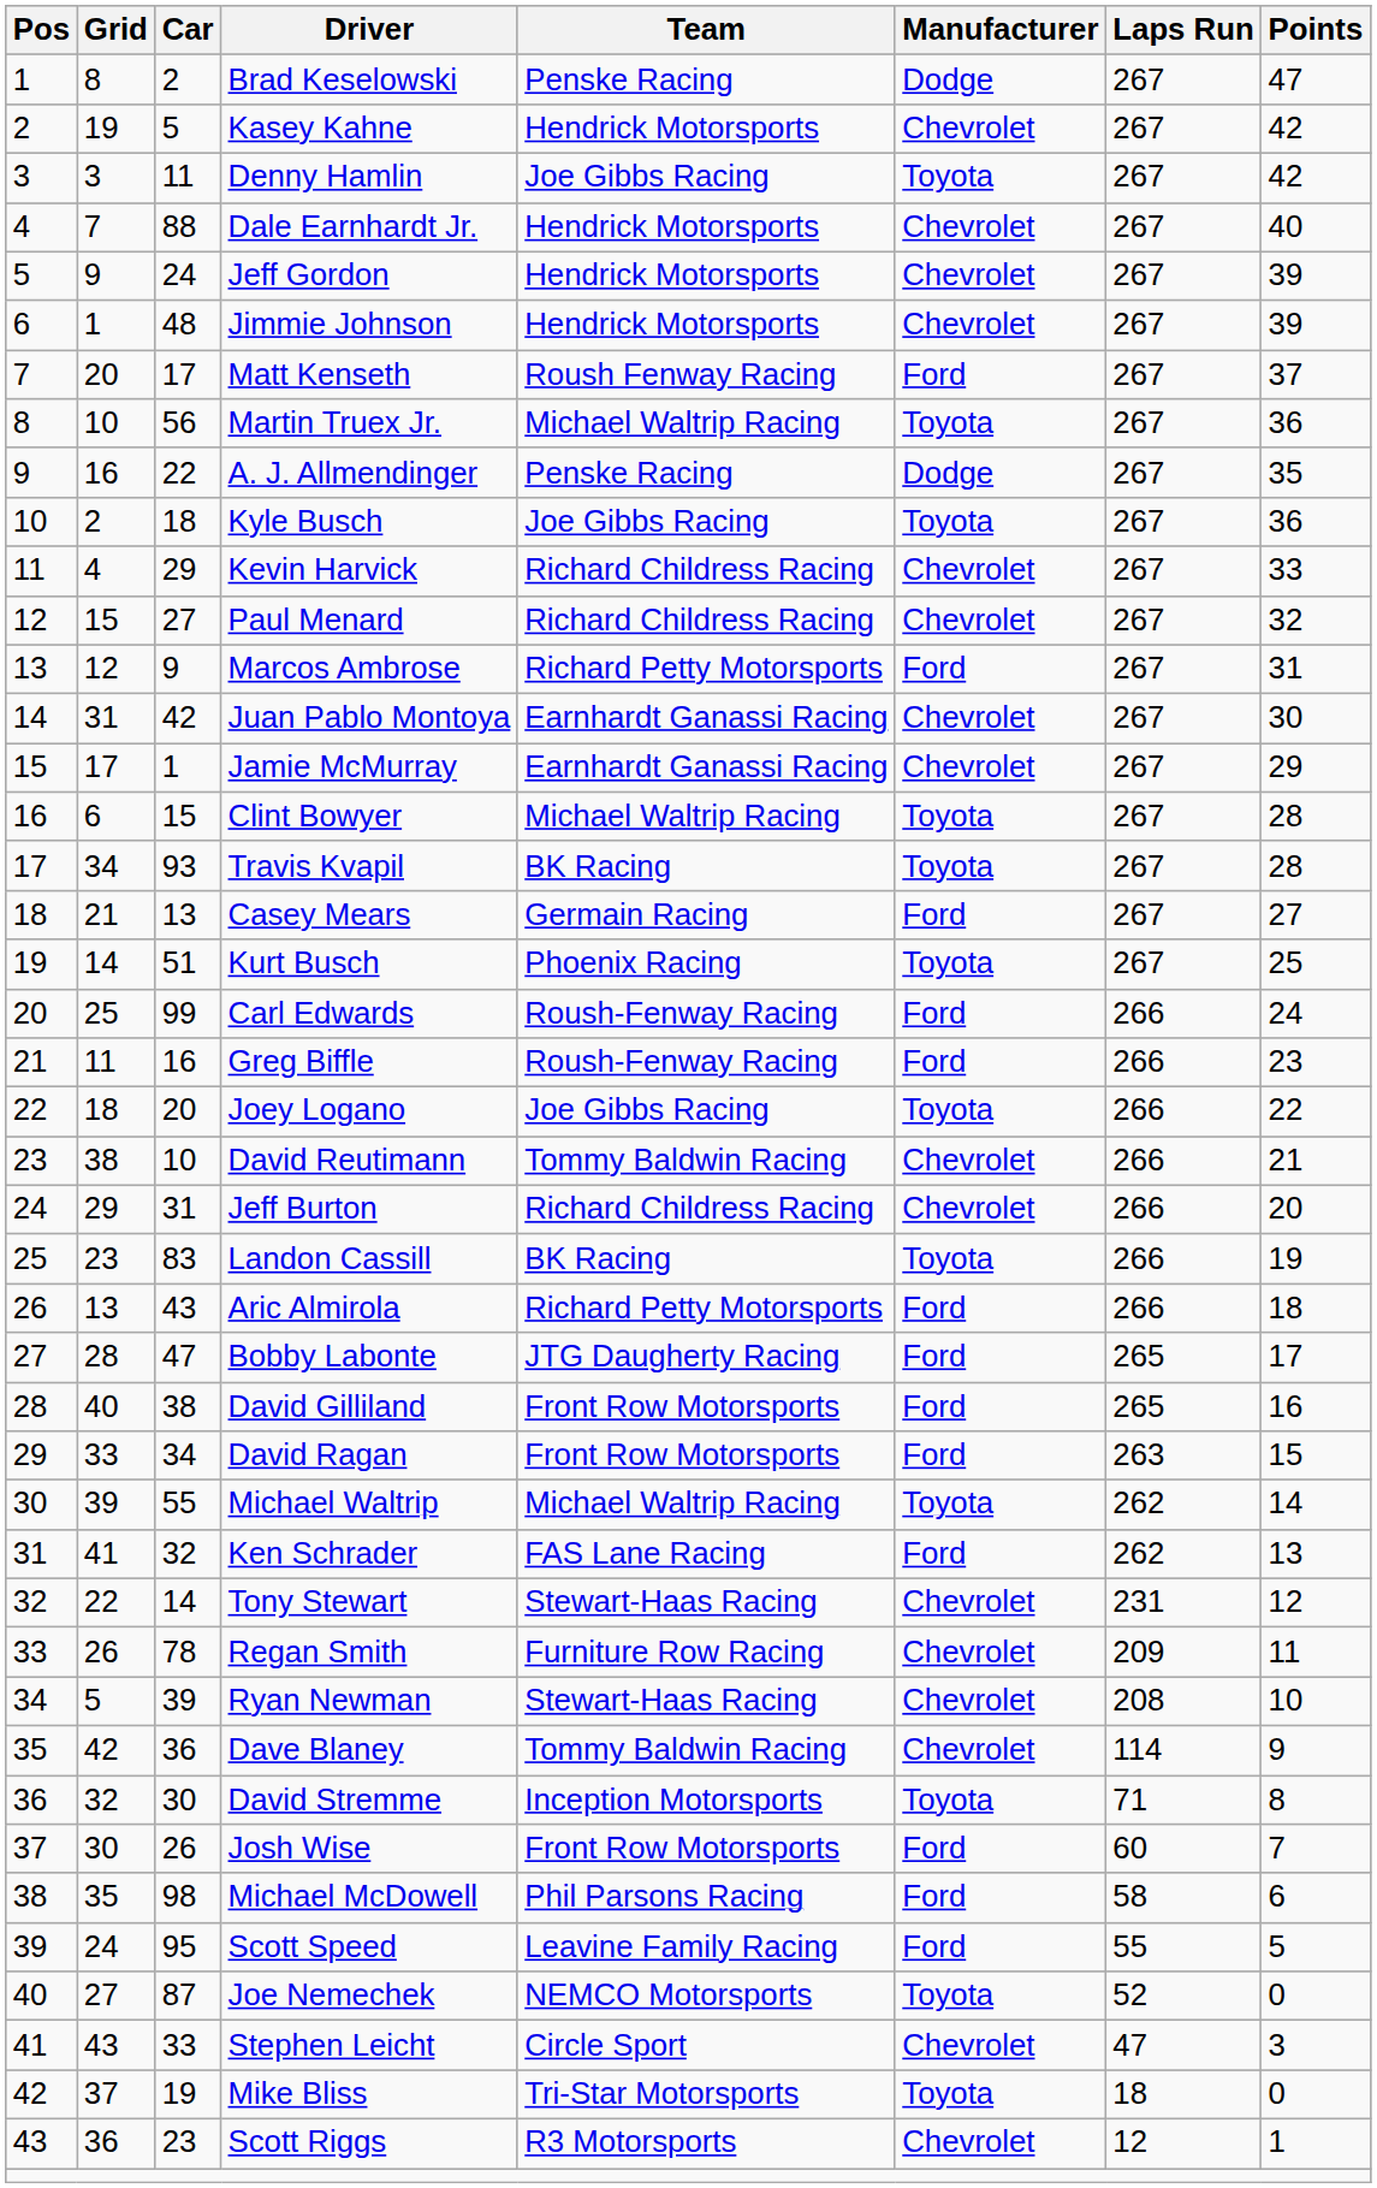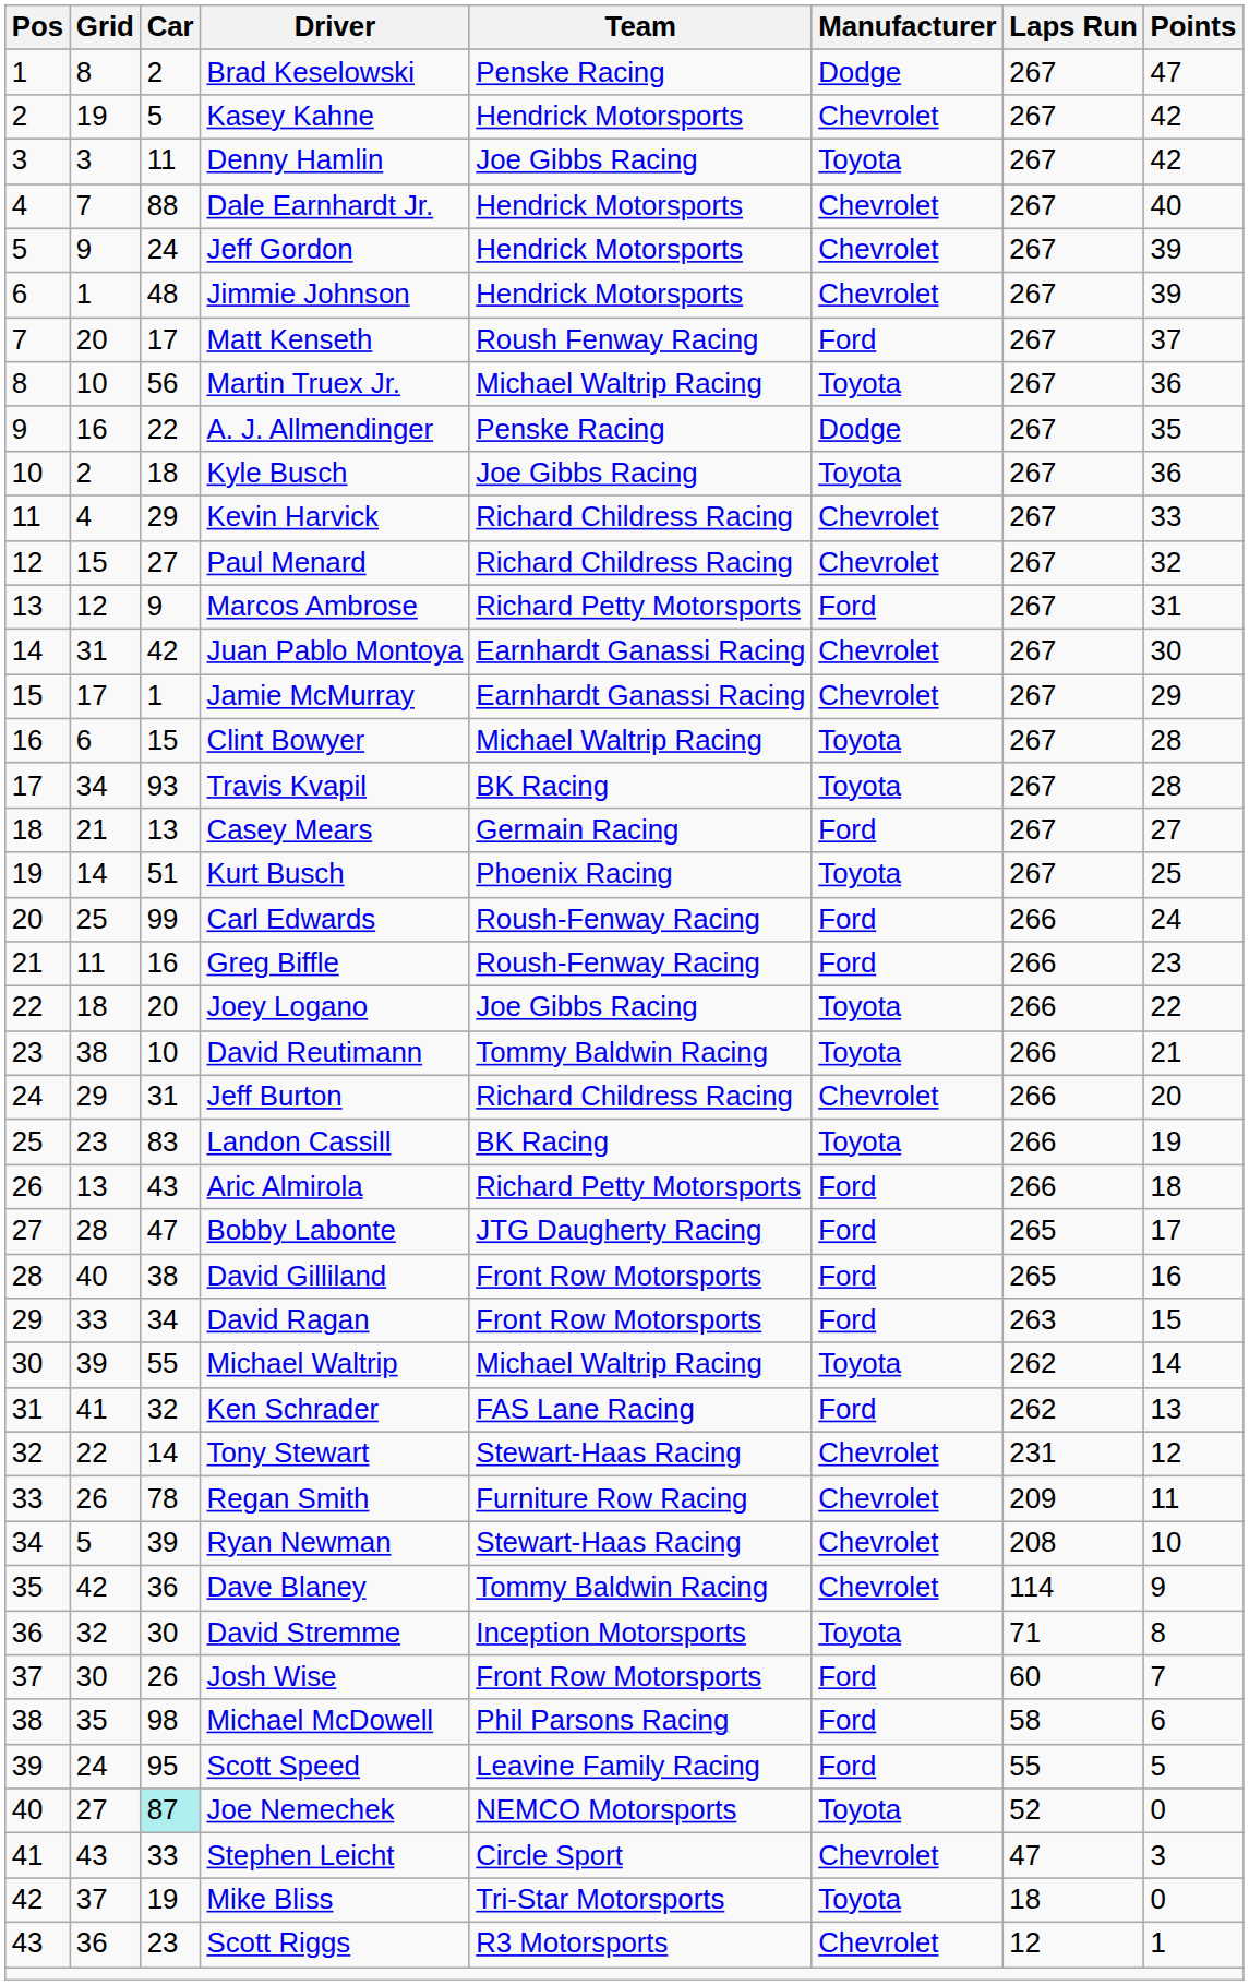 <table class="sortable wikitable" border="1">
 <tr>
 <th>Pos</th>
 <th>Grid</th>
 <th>Car</th>
 <th>Driver</th>
 <th>Team</th>
 <th>Manufacturer</th>
 <th>Laps Run</th>
 <th>Points</th>
 </tr>
 <tr>
 <td>1</td>
 <td>8</td>
 <td>2</td>
 <td><a href='#'>Brad Keselowski</a></td>
 <td><a href='#'>Penske Racing</a></td>
 <td><a href='#'>Dodge</a></td>
 <td>267</td>
 <td>47</td>
 </tr>
 <tr>
 <td>2</td>
 <td>19</td>
 <td>5</td>
 <td><a href='#'>Kasey Kahne</a></td>
 <td><a href='#'>Hendrick Motorsports</a></td>
 <td><a href='#'>Chevrolet</a></td>
 <td>267</td>
 <td>42</td>
 </tr>
 <tr>
 <td>3</td>
 <td>3</td>
 <td>11</td>
 <td><a href='#'>Denny Hamlin</a></td>
 <td><a href='#'>Joe Gibbs Racing</a></td>
 <td><a href='#'>Toyota</a></td>
 <td>267</td>
 <td>42</td>
 </tr>
 <tr>
 <td>4</td>
 <td>7</td>
 <td>88</td>
 <td><a href='#'>Dale Earnhardt Jr.</a></td>
 <td><a href='#'>Hendrick Motorsports</a></td>
 <td><a href='#'>Chevrolet</a></td>
 <td>267</td>
 <td>40</td>
 </tr>
 <tr>
 <td>5</td>
 <td>9</td>
 <td>24</td>
 <td><a href='#'>Jeff Gordon</a></td>
 <td><a href='#'>Hendrick Motorsports</a></td>
 <td><a href='#'>Chevrolet</a></td>
 <td>267</td>
 <td>39</td>
 </tr>
 <tr>
 <td>6</td>
 <td>1</td>
 <td>48</td>
 <td><a href='#'>Jimmie Johnson</a></td>
 <td><a href='#'>Hendrick Motorsports</a></td>
 <td><a href='#'>Chevrolet</a></td>
 <td>267</td>
 <td>39</td>
 </tr>
 <tr>
 <td>7</td>
 <td>20</td>
 <td>17</td>
 <td><a href='#'>Matt Kenseth</a></td>
 <td><a href='#'>Roush Fenway Racing</a></td>
 <td><a href='#'>Ford</a></td>
 <td>267</td>
 <td>37</td>
 </tr>
 <tr>
 <td>8</td>
 <td>10</td>
 <td>56</td>
 <td><a href='#'>Martin Truex Jr.</a></td>
 <td><a href='#'>Michael Waltrip Racing</a></td>
 <td><a href='#'>Toyota</a></td>
 <td>267</td>
 <td>36</td>
 </tr>
 <tr>
 <td>9</td>
 <td>16</td>
 <td>22</td>
 <td><a href='#'>A. J. Allmendinger</a></td>
 <td><a href='#'>Penske Racing</a></td>
 <td><a href='#'>Dodge</a></td>
 <td>267</td>
 <td>35</td>
 </tr>
 <tr>
 <td>10</td>
 <td>2</td>
 <td>18</td>
 <td><a href='#'>Kyle Busch</a></td>
 <td><a href='#'>Joe Gibbs Racing</a></td>
 <td><a href='#'>Toyota</a></td>
 <td>267</td>
 <td>36</td>
 </tr>
 <tr>
 <td>11</td>
 <td>4</td>
 <td>29</td>
 <td><a href='#'>Kevin Harvick</a></td>
 <td><a href='#'>Richard Childress Racing</a></td>
 <td><a href='#'>Chevrolet</a></td>
 <td>267</td>
 <td>33</td>
 </tr>
 <tr>
 <td>12</td>
 <td>15</td>
 <td>27</td>
 <td><a href='#'>Paul Menard</a></td>
 <td><a href='#'>Richard Childress Racing</a></td>
 <td><a href='#'>Chevrolet</a></td>
 <td>267</td>
 <td>32</td>
 </tr>
 <tr>
 <td>13</td>
 <td>12</td>
 <td>9</td>
 <td><a href='#'>Marcos Ambrose</a></td>
 <td><a href='#'>Richard Petty Motorsports</a></td>
 <td><a href='#'>Ford</a></td>
 <td>267</td>
 <td>31</td>
 </tr>
 <tr>
 <td>14</td>
 <td>31</td>
 <td>42</td>
 <td><a href='#'>Juan Pablo Montoya</a></td>
 <td><a href='#'>Earnhardt Ganassi Racing</a></td>
 <td><a href='#'>Chevrolet</a></td>
 <td>267</td>
 <td>30</td>
 </tr>
 <tr>
 <td>15</td>
 <td>17</td>
 <td>1</td>
 <td><a href='#'>Jamie McMurray</a></td>
 <td><a href='#'>Earnhardt Ganassi Racing</a></td>
 <td><a href='#'>Chevrolet</a></td>
 <td>267</td>
 <td>29</td>
 </tr>
 <tr>
 <td>16</td>
 <td>6</td>
 <td>15</td>
 <td><a href='#'>Clint Bowyer</a></td>
 <td><a href='#'>Michael Waltrip Racing</a></td>
 <td><a href='#'>Toyota</a></td>
 <td>267</td>
 <td>28</td>
 </tr>
 <tr>
 <td>17</td>
 <td>34</td>
 <td>93</td>
 <td><a href='#'>Travis Kvapil</a></td>
 <td><a href='#'>BK Racing</a></td>
 <td><a href='#'>Toyota</a></td>
 <td>267</td>
 <td>28</td>
 </tr>
 <tr>
 <td>18</td>
 <td>21</td>
 <td>13</td>
 <td><a href='#'>Casey Mears</a></td>
 <td><a href='#'>Germain Racing</a></td>
 <td><a href='#'>Ford</a></td>
 <td>267</td>
 <td>27</td>
 </tr>
 <tr>
 <td>19</td>
 <td>14</td>
 <td>51</td>
 <td><a href='#'>Kurt Busch</a></td>
 <td><a href='#'>Phoenix Racing</a></td>
 <td><a href='#'>Toyota</a></td>
 <td>267</td>
 <td>25</td>
 </tr>
 <tr>
 <td>20</td>
 <td>25</td>
 <td>99</td>
 <td><a href='#'>Carl Edwards</a></td>
 <td><a href='#'>Roush-Fenway Racing</a></td>
 <td><a href='#'>Ford</a></td>
 <td>266</td>
 <td>24</td>
 </tr>
 <tr>
 <td>21</td>
 <td>11</td>
 <td>16</td>
 <td><a href='#'>Greg Biffle</a></td>
 <td><a href='#'>Roush-Fenway Racing</a></td>
 <td><a href='#'>Ford</a></td>
 <td>266</td>
 <td>23</td>
 </tr>
 <tr>
 <td>22</td>
 <td>18</td>
 <td>20</td>
 <td><a href='#'>Joey Logano</a></td>
 <td><a href='#'>Joe Gibbs Racing</a></td>
 <td><a href='#'>Toyota</a></td>
 <td>266</td>
 <td>22</td>
 </tr>
 <tr>
 <td>23</td>
 <td>38</td>
 <td>10</td>
 <td><a href='#'>David Reutimann</a></td>
 <td><a href='#'>Tommy Baldwin Racing</a></td>
-<td><a href='#'>Chevrolet</a></td>
+<td><a href='#'>Toyota</a></td>
 <td>266</td>
 <td>21</td>
 </tr>
 <tr>
 <td>24</td>
 <td>29</td>
 <td>31</td>
 <td><a href='#'>Jeff Burton</a></td>
 <td><a href='#'>Richard Childress Racing</a></td>
 <td><a href='#'>Chevrolet</a></td>
 <td>266</td>
 <td>20</td>
 </tr>
 <tr>
 <td>25</td>
 <td>23</td>
 <td>83</td>
 <td><a href='#'>Landon Cassill</a></td>
 <td><a href='#'>BK Racing</a></td>
 <td><a href='#'>Toyota</a></td>
 <td>266</td>
 <td>19</td>
 </tr>
 <tr>
 <td>26</td>
 <td>13</td>
 <td>43</td>
 <td><a href='#'>Aric Almirola</a></td>
 <td><a href='#'>Richard Petty Motorsports</a></td>
 <td><a href='#'>Ford</a></td>
 <td>266</td>
 <td>18</td>
 </tr>
 <tr>
 <td>27</td>
 <td>28</td>
 <td>47</td>
 <td><a href='#'>Bobby Labonte</a></td>
 <td><a href='#'>JTG Daugherty Racing</a></td>
 <td><a href='#'>Ford</a></td>
 <td>265</td>
 <td>17</td>
 </tr>
 <tr>
 <td>28</td>
 <td>40</td>
 <td>38</td>
 <td><a href='#'>David Gilliland</a></td>
 <td><a href='#'>Front Row Motorsports</a></td>
 <td><a href='#'>Ford</a></td>
 <td>265</td>
 <td>16</td>
 </tr>
 <tr>
 <td>29</td>
 <td>33</td>
 <td>34</td>
 <td><a href='#'>David Ragan</a></td>
 <td><a href='#'>Front Row Motorsports</a></td>
 <td><a href='#'>Ford</a></td>
 <td>263</td>
 <td>15</td>
 </tr>
 <tr>
 <td>30</td>
 <td>39</td>
 <td>55</td>
 <td><a href='#'>Michael Waltrip</a></td>
 <td><a href='#'>Michael Waltrip Racing</a></td>
 <td><a href='#'>Toyota</a></td>
 <td>262</td>
 <td>14</td>
 </tr>
 <tr>
 <td>31</td>
 <td>41</td>
 <td>32</td>
 <td><a href='#'>Ken Schrader</a></td>
 <td><a href='#'>FAS Lane Racing</a></td>
 <td><a href='#'>Ford</a></td>
 <td>262</td>
 <td>13</td>
 </tr>
 <tr>
 <td>32</td>
 <td>22</td>
 <td>14</td>
 <td><a href='#'>Tony Stewart</a></td>
 <td><a href='#'>Stewart-Haas Racing</a></td>
 <td><a href='#'>Chevrolet</a></td>
 <td>231</td>
 <td>12</td>
 </tr>
 <tr>
 <td>33</td>
 <td>26</td>
 <td>78</td>
 <td><a href='#'>Regan Smith</a></td>
 <td><a href='#'>Furniture Row Racing</a></td>
 <td><a href='#'>Chevrolet</a></td>
 <td>209</td>
 <td>11</td>
 </tr>
 <tr>
 <td>34</td>
 <td>5</td>
 <td>39</td>
 <td><a href='#'>Ryan Newman</a></td>
 <td><a href='#'>Stewart-Haas Racing</a></td>
 <td><a href='#'>Chevrolet</a></td>
 <td>208</td>
 <td>10</td>
 </tr>
 <tr>
 <td>35</td>
 <td>42</td>
 <td>36</td>
 <td><a href='#'>Dave Blaney</a></td>
 <td><a href='#'>Tommy Baldwin Racing</a></td>
 <td><a href='#'>Chevrolet</a></td>
 <td>114</td>
 <td>9</td>
 </tr>
 <tr>
 <td>36</td>
 <td>32</td>
 <td>30</td>
 <td><a href='#'>David Stremme</a></td>
 <td><a href='#'>Inception Motorsports</a></td>
 <td><a href='#'>Toyota</a></td>
 <td>71</td>
 <td>8</td>
 </tr>
 <tr>
 <td>37</td>
 <td>30</td>
 <td>26</td>
 <td><a href='#'>Josh Wise</a></td>
 <td><a href='#'>Front Row Motorsports</a></td>
 <td><a href='#'>Ford</a></td>
 <td>60</td>
 <td>7</td>
 </tr>
 <tr>
 <td>38</td>
 <td>35</td>
 <td>98</td>
 <td><a href='#'>Michael McDowell</a></td>
 <td><a href='#'>Phil Parsons Racing</a></td>
 <td><a href='#'>Ford</a></td>
 <td>58</td>
 <td>6</td>
 </tr>
 <tr>
 <td>39</td>
 <td>24</td>
 <td>95</td>
 <td><a href='#'>Scott Speed</a></td>
 <td><a href='#'>Leavine Family Racing</a></td>
 <td><a href='#'>Ford</a></td>
 <td>55</td>
 <td>5</td>
 </tr>
 <tr>
 <td>40</td>
 <td>27</td>
-<td>87</td>
+<td style="background: paleturquoise;">87</td>
 <td><a href='#'>Joe Nemechek</a></td>
 <td><a href='#'>NEMCO Motorsports</a></td>
 <td><a href='#'>Toyota</a></td>
 <td>52</td>
 <td>0</td>
 </tr>
 <tr>
 <td>41</td>
 <td>43</td>
 <td>33</td>
 <td><a href='#'>Stephen Leicht</a></td>
 <td><a href='#'>Circle Sport</a></td>
 <td><a href='#'>Chevrolet</a></td>
 <td>47</td>
 <td>3</td>
 </tr>
 <tr>
 <td>42</td>
 <td>37</td>
 <td>19</td>
 <td><a href='#'>Mike Bliss</a></td>
 <td><a href='#'>Tri-Star Motorsports</a></td>
 <td><a href='#'>Toyota</a></td>
 <td>18</td>
 <td>0</td>
 </tr>
 <tr>
 <td>43</td>
 <td>36</td>
 <td>23</td>
 <td><a href='#'>Scott Riggs</a></td>
 <td><a href='#'>R3 Motorsports</a></td>
 <td><a href='#'>Chevrolet</a></td>
 <td>12</td>
 <td>1</td>
 </tr>
 <tr class="sortbottom">
 <td colspan="9"></td>
 </tr>
 </table>
